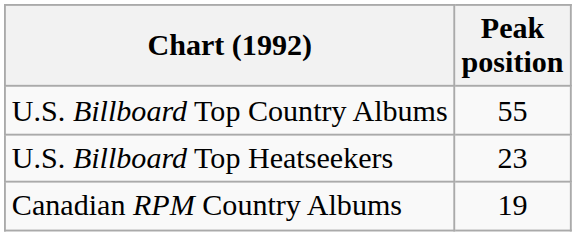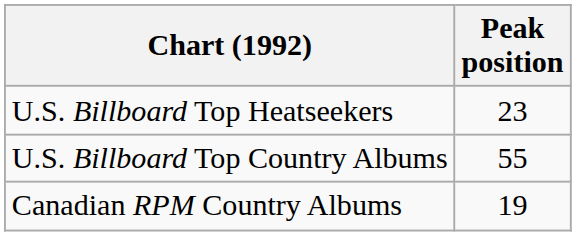 <table class="wikitable">
 <tr>
 <th>Chart (1992)</th>
 <th>Peak<br>position</th>
 </tr>
 <tr>
+<td>U.S. <em>Billboard</em> Top Heatseekers</td>
+<td align="center">23</td>
+</tr>
+<tr>
 <td>U.S. <em>Billboard</em> Top Country Albums</td>
 <td align="center">55</td>
-</tr>
-<tr>
-<td>U.S. <em>Billboard</em> Top Heatseekers</td>
-<td align="center">23</td>
 </tr>
 <tr>
 <td>Canadian <em>RPM</em> Country Albums</td>
 <td align="center">19</td>
 </tr>
 </table>
